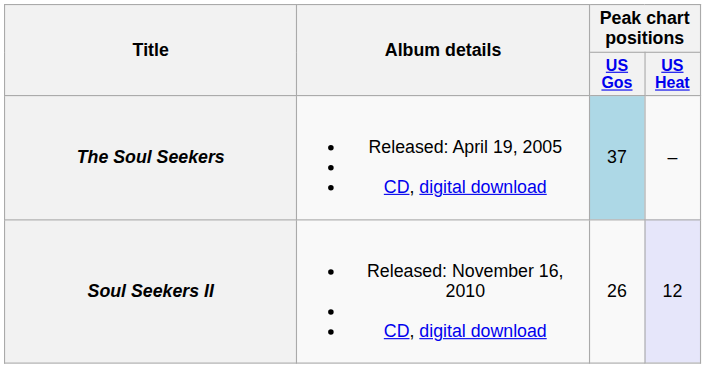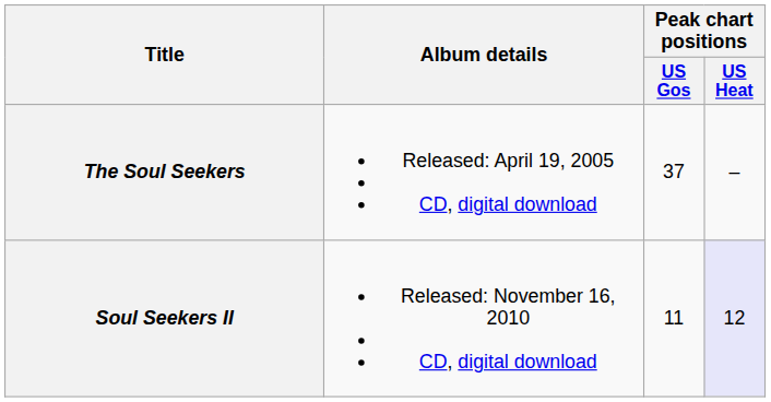 <table class="wikitable plainrowheaders" style="text-align:center;">
 <tr>
 <th scope="col" rowspan="2" style="width:16em;">Title</th>
 <th scope="col" rowspan="2" style="width:16em;">Album details</th>
 <th scope="col" colspan="2">Peak chart positions</th>
 </tr>
 <tr>
 <th style="width:3em; font-size:90%"><a href='#'>US<br>Gos</a></th>
 <th style="width:3em; font-size:90%"><a href='#'>US<br>Heat</a></th>
 </tr>
 <tr>
 <th scope="row"><em>The Soul Seekers</em></th>
 <td><br><ul><li>Released: April 19, 2005</li><li></li><li><a href='#'>CD</a>, <a href='#'>digital download</a></li></ul></td>
-<td style="background: lightblue;">37</td>
+<td>37</td>
 <td>–</td>
 </tr>
 <tr>
 <th scope="row"><em>Soul Seekers II</em></th>
 <td><br><ul><li>Released: November 16, 2010</li><li></li><li><a href='#'>CD</a>, <a href='#'>digital download</a></li></ul></td>
-<td>26</td>
+<td>11</td>
 <td style="background: lavender;">12</td>
 </tr>
 </table>
